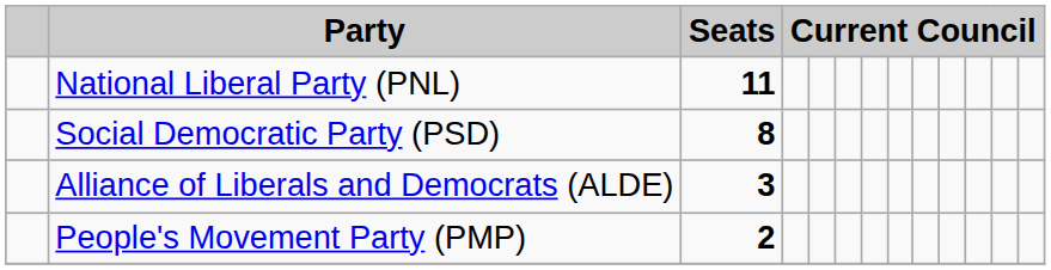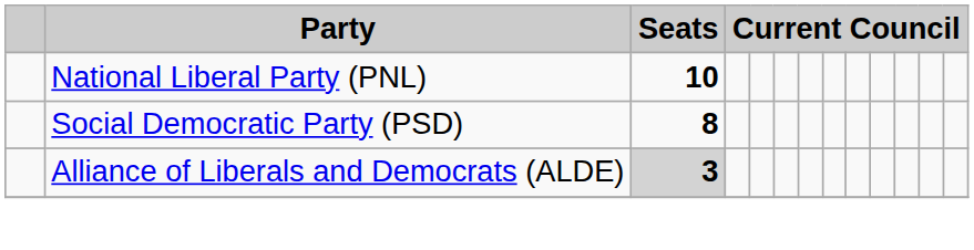 <table class="wikitable">
 <tr>
 <th style="background:#ccc">   </th>
 <th style="background:#ccc">Party</th>
 <th style="background:#ccc">Seats</th>
 <th style="background:#ccc" colspan="10">Current Council</th>
 </tr>
 <tr>
 <td>  </td>
 <td><a href='#'>National Liberal Party</a> (PNL)</td>
-<td style="text-align: right"><strong>11</strong></td>
+<td style="text-align: right"><strong>10</strong></td>
 <td>  </td>
 <td>  </td>
 <td>  </td>
 <td>  </td>
 <td>  </td>
 <td>  </td>
 <td>  </td>
 <td>  </td>
 <td>  </td>
 <td>  </td>
 </tr>
 <tr>
 <td>  </td>
 <td><a href='#'>Social Democratic Party</a> (PSD)</td>
 <td style="text-align: right"><strong>8</strong></td>
 <td>  </td>
 <td>  </td>
 <td>  </td>
 <td>  </td>
 <td>  </td>
 <td>  </td>
 <td>  </td>
 <td>  </td>
 <td> </td>
 <td> </td>
 </tr>
 <tr>
 <td>  </td>
 <td><a href='#'>Alliance of Liberals and Democrats</a> (ALDE)</td>
-<td style="text-align: right"><strong>3</strong></td>
+<td style="background: lightgrey; text-align: right"><strong>3</strong></td>
 <td></td>
 <td></td>
 <td></td>
 <td> </td>
 <td> </td>
 <td> </td>
 <td> </td>
 <td> </td>
 <td> </td>
 <td> </td>
 </tr>
 <tr>
-<td>  </td>
-<td><a href='#'>People's Movement Party</a> (PMP)</td>
-<td style="text-align: right"><strong>2</strong></td>
-<td>  </td>
-<td>  </td>
-<td> </td>
-<td> </td>
-<td> </td>
-<td> </td>
-<td> </td>
-<td> </td>
-<td> </td>
-<td> </td>
-</tr>
-<tr>
 </tr>
 </table>
